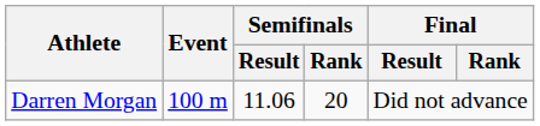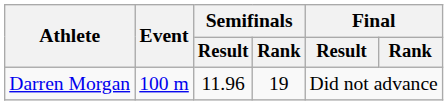 <table class=wikitable style="font-size:90%">
 <tr>
 <th rowspan="2">Athlete</th>
 <th rowspan="2">Event</th>
 <th colspan="2">Semifinals</th>
 <th colspan="2">Final</th>
 </tr>
 <tr style="font-size:95%">
 <th>Result</th>
 <th>Rank</th>
 <th>Result</th>
 <th>Rank</th>
 </tr>
 <tr align=center>
 <td align=left><a href='#'>Darren Morgan</a></td>
 <td align=left rowspan="2"><a href='#'>100 m</a></td>
-<td>11.06</td>
-<td>20</td>
+<td>11.96</td>
+<td>19</td>
 <td colspan=2>Did not advance</td>
 </tr>
 </table>
